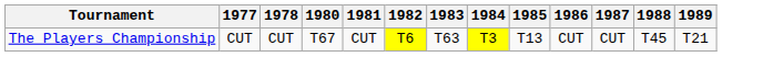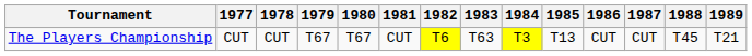 <table class="wikitable" style="font-size:95%;text-align:center;">
 <tr>
 <th>Tournament</th>
 <th>1977</th>
 <th>1978</th>
+<th>1979</th>
 <th>1980</th>
 <th>1981</th>
 <th>1982</th>
 <th>1983</th>
 <th>1984</th>
 <th>1985</th>
 <th>1986</th>
 <th>1987</th>
 <th>1988</th>
 <th>1989</th>
 </tr>
 <tr>
 <td align=left><a href='#'>The Players Championship</a></td>
 <td>CUT</td>
 <td>CUT</td>
 <td>T67</td>
+<td>T67</td>
 <td>CUT</td>
 <td style="background:yellow;">T6</td>
 <td>T63</td>
 <td style="background:yellow;">T3</td>
 <td>T13</td>
 <td>CUT</td>
 <td>CUT</td>
 <td>T45</td>
 <td>T21</td>
 </tr>
 </table>
